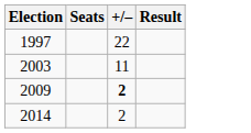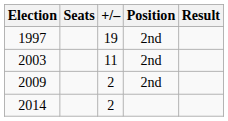 <table class="wikitable" style="text-align:center">
 <tr>
 <th>Election</th>
 <th><strong>Seats</strong></th>
 <th>+/–</th>
+<th><strong>Position</strong></th>
 <th>Result</th>
 </tr>
 <tr>
 <td>1997</td>
 <td></td>
-<td> 22</td>
+<td> 19</td>
+<td> 2nd</td>
 <td></td>
 </tr>
 <tr>
 <td>2003</td>
 <td></td>
 <td> 11</td>
+<td> 2nd</td>
 <td></td>
 </tr>
 <tr>
 <td>2009</td>
 <td></td>
-<td><strong> 2</strong></td>
+<td> 2</td>
+<td> 2nd</td>
 <td></td>
 </tr>
 <tr>
 <td>2014</td>
 <td></td>
 <td> 2</td>
 <td></td>
+<td></td>
 </tr>
 </table>
